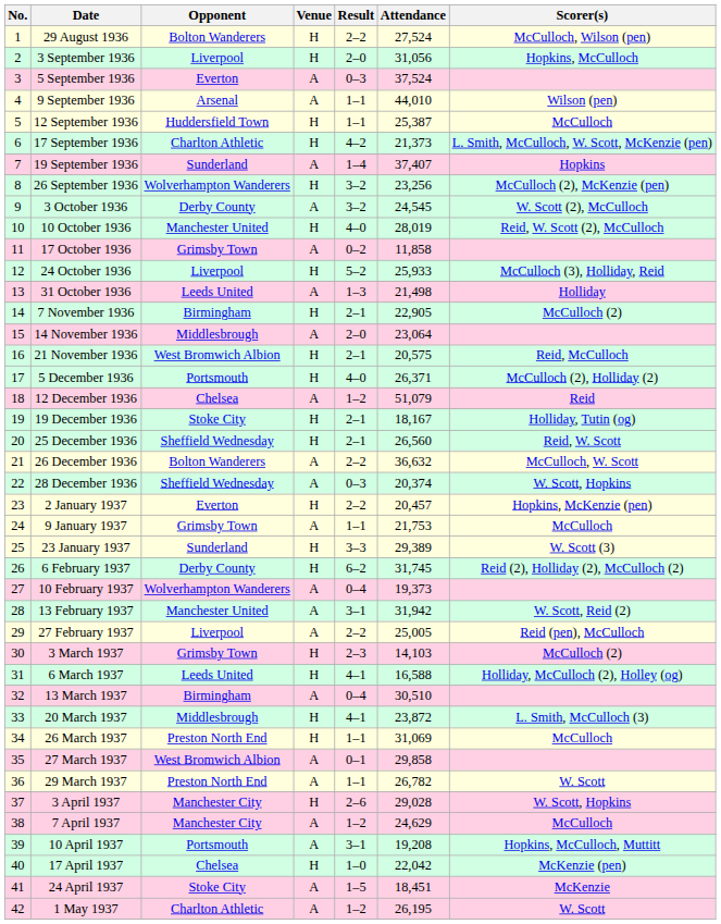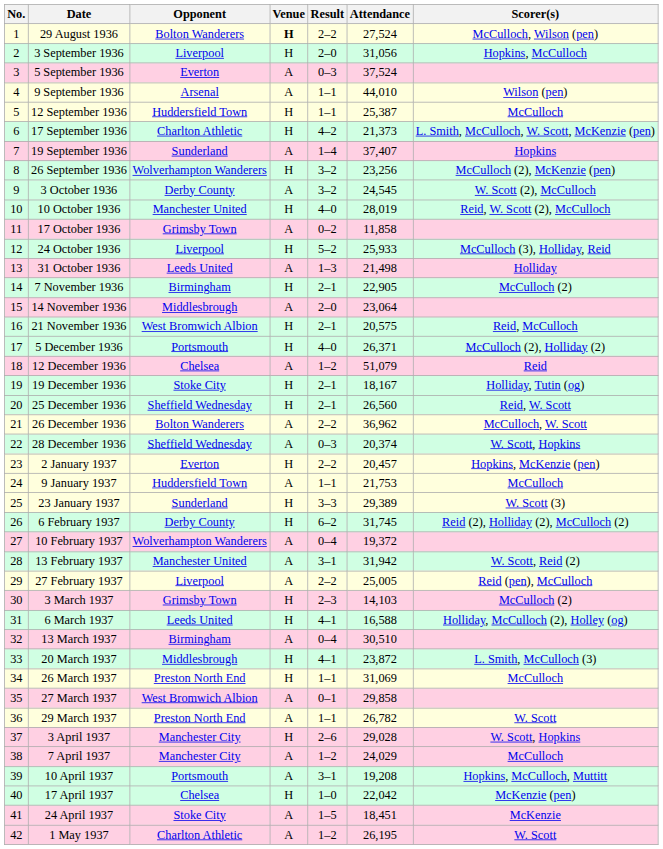 <table class="wikitable sortable" style="text-align:center;">
 <tr>
 <th>No.</th>
 <th>Date</th>
 <th>Opponent</th>
 <th>Venue</th>
 <th>Result</th>
 <th>Attendance</th>
 <th>Scorer(s)</th>
 </tr>
 <tr style="background:#ffd;">
 <td>1</td>
 <td>29 August 1936</td>
 <td><a href='#'>Bolton Wanderers</a></td>
-<td>H</td>
+<td><strong>H</strong></td>
 <td>2–2</td>
 <td>27,524</td>
 <td><a href='#'>McCulloch</a>, <a href='#'>Wilson</a> (<a href='#'>pen</a>)</td>
 </tr>
 <tr style="background:#d0ffe3;">
 <td>2</td>
 <td>3 September 1936</td>
 <td><a href='#'>Liverpool</a></td>
 <td>H</td>
 <td>2–0</td>
 <td>31,056</td>
 <td><a href='#'>Hopkins</a>, <a href='#'>McCulloch</a></td>
 </tr>
 <tr style="background:#ffd0e3;">
 <td>3</td>
 <td>5 September 1936</td>
 <td><a href='#'>Everton</a></td>
 <td>A</td>
 <td>0–3</td>
 <td>37,524</td>
 <td></td>
 </tr>
 <tr style="background:#ffd;">
 <td>4</td>
 <td>9 September 1936</td>
 <td><a href='#'>Arsenal</a></td>
 <td>A</td>
 <td>1–1</td>
 <td>44,010</td>
 <td><a href='#'>Wilson</a> (<a href='#'>pen</a>)</td>
 </tr>
 <tr style="background:#ffd;">
 <td>5</td>
 <td>12 September 1936</td>
 <td><a href='#'>Huddersfield Town</a></td>
 <td>H</td>
 <td>1–1</td>
 <td>25,387</td>
 <td><a href='#'>McCulloch</a></td>
 </tr>
 <tr style="background:#d0ffe3;">
 <td>6</td>
 <td>17 September 1936</td>
 <td><a href='#'>Charlton Athletic</a></td>
 <td>H</td>
 <td>4–2</td>
 <td>21,373</td>
 <td><a href='#'>L. Smith</a>, <a href='#'>McCulloch</a>, <a href='#'>W. Scott</a>, <a href='#'>McKenzie</a> (<a href='#'>pen</a>)</td>
 </tr>
 <tr style="background:#ffd0e3;">
 <td>7</td>
 <td>19 September 1936</td>
 <td><a href='#'>Sunderland</a></td>
 <td>A</td>
 <td>1–4</td>
 <td>37,407</td>
 <td><a href='#'>Hopkins</a></td>
 </tr>
 <tr style="background:#d0ffe3;">
 <td>8</td>
 <td>26 September 1936</td>
 <td><a href='#'>Wolverhampton Wanderers</a></td>
 <td>H</td>
 <td>3–2</td>
 <td>23,256</td>
 <td><a href='#'>McCulloch</a> (2), <a href='#'>McKenzie</a> (<a href='#'>pen</a>)</td>
 </tr>
 <tr style="background:#d0ffe3;">
 <td>9</td>
 <td>3 October 1936</td>
 <td><a href='#'>Derby County</a></td>
 <td>A</td>
 <td>3–2</td>
 <td>24,545</td>
 <td><a href='#'>W. Scott</a> (2), <a href='#'>McCulloch</a></td>
 </tr>
 <tr style="background:#d0ffe3;">
 <td>10</td>
 <td>10 October 1936</td>
 <td><a href='#'>Manchester United</a></td>
 <td>H</td>
 <td>4–0</td>
 <td>28,019</td>
 <td><a href='#'>Reid</a>, <a href='#'>W. Scott</a> (2), <a href='#'>McCulloch</a></td>
 </tr>
 <tr style="background:#ffd0e3;">
 <td>11</td>
 <td>17 October 1936</td>
 <td><a href='#'>Grimsby Town</a></td>
 <td>A</td>
 <td>0–2</td>
 <td>11,858</td>
 <td></td>
 </tr>
 <tr style="background:#d0ffe3;">
 <td>12</td>
 <td>24 October 1936</td>
 <td><a href='#'>Liverpool</a></td>
 <td>H</td>
 <td>5–2</td>
 <td>25,933</td>
 <td><a href='#'>McCulloch</a> (3), <a href='#'>Holliday</a>, <a href='#'>Reid</a></td>
 </tr>
 <tr style="background:#ffd0e3;">
 <td>13</td>
 <td>31 October 1936</td>
 <td><a href='#'>Leeds United</a></td>
 <td>A</td>
 <td>1–3</td>
 <td>21,498</td>
 <td><a href='#'>Holliday</a></td>
 </tr>
 <tr style="background:#d0ffe3;">
 <td>14</td>
 <td>7 November 1936</td>
 <td><a href='#'>Birmingham</a></td>
 <td>H</td>
 <td>2–1</td>
 <td>22,905</td>
 <td><a href='#'>McCulloch</a> (2)</td>
 </tr>
 <tr style="background:#ffd0e3;">
 <td>15</td>
 <td>14 November 1936</td>
 <td><a href='#'>Middlesbrough</a></td>
 <td>A</td>
 <td>2–0</td>
 <td>23,064</td>
 <td></td>
 </tr>
 <tr style="background:#d0ffe3;">
 <td>16</td>
 <td>21 November 1936</td>
 <td><a href='#'>West Bromwich Albion</a></td>
 <td>H</td>
 <td>2–1</td>
 <td>20,575</td>
 <td><a href='#'>Reid</a>, <a href='#'>McCulloch</a></td>
 </tr>
 <tr style="background:#d0ffe3;">
 <td>17</td>
 <td>5 December 1936</td>
 <td><a href='#'>Portsmouth</a></td>
 <td>H</td>
 <td>4–0</td>
 <td>26,371</td>
 <td><a href='#'>McCulloch</a> (2), <a href='#'>Holliday</a> (2)</td>
 </tr>
 <tr style="background:#ffd0e3;">
 <td>18</td>
 <td>12 December 1936</td>
 <td><a href='#'>Chelsea</a></td>
 <td>A</td>
 <td>1–2</td>
 <td>51,079</td>
 <td><a href='#'>Reid</a></td>
 </tr>
 <tr style="background:#d0ffe3;">
 <td>19</td>
 <td>19 December 1936</td>
 <td><a href='#'>Stoke City</a></td>
 <td>H</td>
 <td>2–1</td>
 <td>18,167</td>
 <td><a href='#'>Holliday</a>, <a href='#'>Tutin</a> (<a href='#'>og</a>)</td>
 </tr>
 <tr style="background:#d0ffe3;">
 <td>20</td>
 <td>25 December 1936</td>
 <td><a href='#'>Sheffield Wednesday</a></td>
 <td>H</td>
 <td>2–1</td>
 <td>26,560</td>
 <td><a href='#'>Reid</a>, <a href='#'>W. Scott</a></td>
 </tr>
 <tr style="background:#ffd;">
 <td>21</td>
 <td>26 December 1936</td>
 <td><a href='#'>Bolton Wanderers</a></td>
 <td>A</td>
 <td>2–2</td>
-<td>36,632</td>
+<td>36,962</td>
 <td><a href='#'>McCulloch</a>, <a href='#'>W. Scott</a></td>
 </tr>
 <tr style="background:#d0ffe3;">
 <td>22</td>
 <td>28 December 1936</td>
 <td><a href='#'>Sheffield Wednesday</a></td>
 <td>A</td>
 <td>0–3</td>
 <td>20,374</td>
 <td><a href='#'>W. Scott</a>, <a href='#'>Hopkins</a></td>
 </tr>
 <tr style="background:#ffd;">
 <td>23</td>
 <td>2 January 1937</td>
 <td><a href='#'>Everton</a></td>
 <td>H</td>
 <td>2–2</td>
 <td>20,457</td>
 <td><a href='#'>Hopkins</a>, <a href='#'>McKenzie</a> (<a href='#'>pen</a>)</td>
 </tr>
 <tr style="background:#ffd;">
 <td>24</td>
 <td>9 January 1937</td>
-<td><a href='#'>Grimsby Town</a></td>
+<td><a href='#'>Huddersfield Town</a></td>
 <td>A</td>
 <td>1–1</td>
 <td>21,753</td>
 <td><a href='#'>McCulloch</a></td>
 </tr>
 <tr style="background:#ffd;">
 <td>25</td>
 <td>23 January 1937</td>
 <td><a href='#'>Sunderland</a></td>
 <td>H</td>
 <td>3–3</td>
 <td>29,389</td>
 <td><a href='#'>W. Scott</a> (3)</td>
 </tr>
 <tr style="background:#d0ffe3;">
 <td>26</td>
 <td>6 February 1937</td>
 <td><a href='#'>Derby County</a></td>
 <td>H</td>
 <td>6–2</td>
 <td>31,745</td>
 <td><a href='#'>Reid</a> (2), <a href='#'>Holliday</a> (2), <a href='#'>McCulloch</a> (2)</td>
 </tr>
 <tr style="background:#ffd0e3;">
 <td>27</td>
 <td>10 February 1937</td>
 <td><a href='#'>Wolverhampton Wanderers</a></td>
 <td>A</td>
 <td>0–4</td>
-<td>19,373</td>
+<td>19,372</td>
 <td></td>
 </tr>
 <tr style="background:#d0ffe3;">
 <td>28</td>
 <td>13 February 1937</td>
 <td><a href='#'>Manchester United</a></td>
 <td>A</td>
 <td>3–1</td>
 <td>31,942</td>
 <td><a href='#'>W. Scott</a>, <a href='#'>Reid</a> (2)</td>
 </tr>
 <tr style="background:#ffd;">
 <td>29</td>
 <td>27 February 1937</td>
 <td><a href='#'>Liverpool</a></td>
 <td>A</td>
 <td>2–2</td>
 <td>25,005</td>
 <td><a href='#'>Reid</a> (<a href='#'>pen</a>), <a href='#'>McCulloch</a></td>
 </tr>
 <tr style="background:#ffd0e3;">
 <td>30</td>
 <td>3 March 1937</td>
 <td><a href='#'>Grimsby Town</a></td>
 <td>H</td>
 <td>2–3</td>
 <td>14,103</td>
 <td><a href='#'>McCulloch</a> (2)</td>
 </tr>
 <tr style="background:#d0ffe3;">
 <td>31</td>
 <td>6 March 1937</td>
 <td><a href='#'>Leeds United</a></td>
 <td>H</td>
 <td>4–1</td>
 <td>16,588</td>
 <td><a href='#'>Holliday</a>, <a href='#'>McCulloch</a> (2), <a href='#'>Holley</a> (<a href='#'>og</a>)</td>
 </tr>
 <tr style="background:#ffd0e3;">
 <td>32</td>
 <td>13 March 1937</td>
 <td><a href='#'>Birmingham</a></td>
 <td>A</td>
 <td>0–4</td>
 <td>30,510</td>
 <td></td>
 </tr>
 <tr style="background:#d0ffe3;">
 <td>33</td>
 <td>20 March 1937</td>
 <td><a href='#'>Middlesbrough</a></td>
 <td>H</td>
 <td>4–1</td>
 <td>23,872</td>
 <td><a href='#'>L. Smith</a>, <a href='#'>McCulloch</a> (3)</td>
 </tr>
 <tr style="background:#ffd;">
 <td>34</td>
 <td>26 March 1937</td>
 <td><a href='#'>Preston North End</a></td>
 <td>H</td>
 <td>1–1</td>
 <td>31,069</td>
 <td><a href='#'>McCulloch</a></td>
 </tr>
 <tr style="background:#ffd0e3;">
 <td>35</td>
 <td>27 March 1937</td>
 <td><a href='#'>West Bromwich Albion</a></td>
 <td>A</td>
 <td>0–1</td>
 <td>29,858</td>
 <td></td>
 </tr>
 <tr style="background:#ffd;">
 <td>36</td>
 <td>29 March 1937</td>
 <td><a href='#'>Preston North End</a></td>
 <td>A</td>
 <td>1–1</td>
 <td>26,782</td>
 <td><a href='#'>W. Scott</a></td>
 </tr>
 <tr style="background:#ffd0e3;">
 <td>37</td>
 <td>3 April 1937</td>
 <td><a href='#'>Manchester City</a></td>
 <td>H</td>
 <td>2–6</td>
 <td>29,028</td>
 <td><a href='#'>W. Scott</a>, <a href='#'>Hopkins</a></td>
 </tr>
 <tr style="background:#ffd0e3;">
 <td>38</td>
 <td>7 April 1937</td>
 <td><a href='#'>Manchester City</a></td>
 <td>A</td>
 <td>1–2</td>
-<td>24,629</td>
+<td>24,029</td>
 <td><a href='#'>McCulloch</a></td>
 </tr>
 <tr style="background:#d0ffe3;">
 <td>39</td>
 <td>10 April 1937</td>
 <td><a href='#'>Portsmouth</a></td>
 <td>A</td>
 <td>3–1</td>
 <td>19,208</td>
 <td><a href='#'>Hopkins</a>, <a href='#'>McCulloch</a>, <a href='#'>Muttitt</a></td>
 </tr>
 <tr style="background:#d0ffe3;">
 <td>40</td>
 <td>17 April 1937</td>
 <td><a href='#'>Chelsea</a></td>
 <td>H</td>
 <td>1–0</td>
 <td>22,042</td>
 <td><a href='#'>McKenzie</a> (<a href='#'>pen</a>)</td>
 </tr>
 <tr style="background:#ffd0e3;">
 <td>41</td>
 <td>24 April 1937</td>
 <td><a href='#'>Stoke City</a></td>
 <td>A</td>
 <td>1–5</td>
 <td>18,451</td>
 <td><a href='#'>McKenzie</a></td>
 </tr>
 <tr style="background:#ffd0e3;">
 <td>42</td>
 <td>1 May 1937</td>
 <td><a href='#'>Charlton Athletic</a></td>
 <td>A</td>
 <td>1–2</td>
 <td>26,195</td>
 <td><a href='#'>W. Scott</a></td>
 </tr>
 </table>
